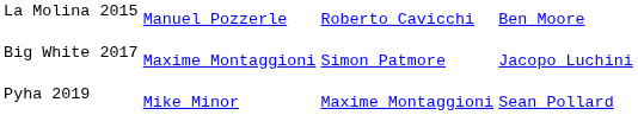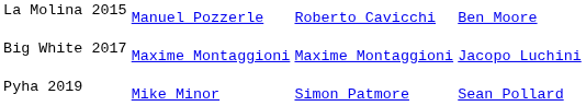 <table>
 <tr>
 <td>La Molina 2015</td>
 <td><br><a href='#'>Manuel Pozzerle</a></td>
 <td><br><a href='#'>Roberto Cavicchi</a></td>
 <td><br><a href='#'>Ben Moore</a></td>
 </tr>
 <tr>
 <td>Big White 2017</td>
 <td><br><a href='#'>Maxime Montaggioni</a></td>
-<td><br><a href='#'>Simon Patmore</a></td>
+<td><br><a href='#'>Maxime Montaggioni</a></td>
 <td><br><a href='#'>Jacopo Luchini</a></td>
 </tr>
 <tr>
 <td>Pyha 2019</td>
 <td><br><a href='#'>Mike Minor</a></td>
-<td><br><a href='#'>Maxime Montaggioni</a></td>
+<td><br><a href='#'>Simon Patmore</a></td>
 <td><br><a href='#'>Sean Pollard</a></td>
 </tr>
 </table>
